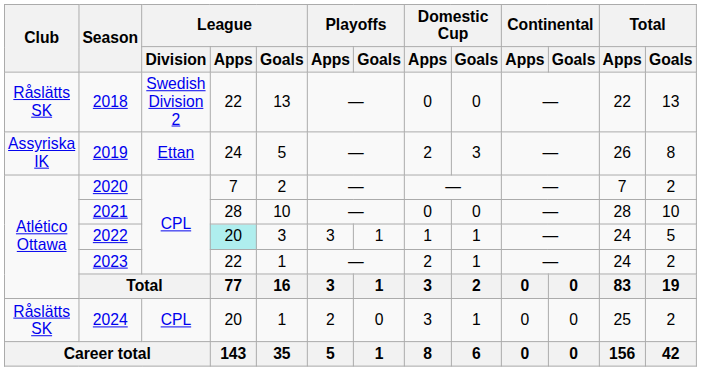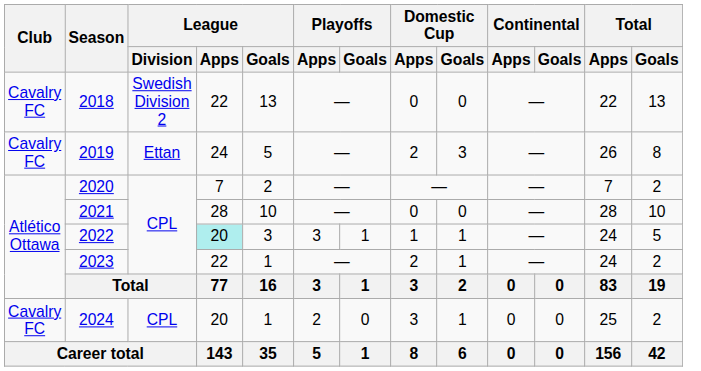 <table class="wikitable" style="text-align: center">
 <tr>
 <th rowspan="2">Club</th>
 <th rowspan="2">Season</th>
 <th colspan="3">League</th>
 <th colspan="2">Playoffs</th>
 <th colspan="2">Domestic Cup</th>
 <th colspan="2">Continental</th>
 <th colspan="2">Total</th>
 </tr>
 <tr>
 <th>Division</th>
 <th>Apps</th>
 <th>Goals</th>
 <th>Apps</th>
 <th>Goals</th>
 <th>Apps</th>
 <th>Goals</th>
 <th>Apps</th>
 <th>Goals</th>
 <th>Apps</th>
 <th>Goals</th>
 </tr>
 <tr>
-<td><a href='#'>Råslätts SK</a></td>
+<td><a href='#'>Cavalry FC</a></td>
 <td><a href='#'>2018</a></td>
 <td><a href='#'>Swedish Division 2</a></td>
 <td>22</td>
 <td>13</td>
 <td colspan="2">—</td>
 <td>0</td>
 <td>0</td>
 <td colspan="2">—</td>
 <td>22</td>
 <td>13</td>
 </tr>
 <tr>
-<td><a href='#'>Assyriska IK</a></td>
+<td><a href='#'>Cavalry FC</a></td>
 <td><a href='#'>2019</a></td>
 <td><a href='#'>Ettan</a></td>
 <td>24</td>
 <td>5</td>
 <td colspan="2">—</td>
 <td>2</td>
 <td>3</td>
 <td colspan="2">—</td>
 <td>26</td>
 <td>8</td>
 </tr>
 <tr>
 <td rowspan=5><a href='#'>Atlético Ottawa</a></td>
 <td><a href='#'>2020</a></td>
 <td rowspan=4><a href='#'>CPL</a></td>
 <td>7</td>
 <td>2</td>
 <td colspan="2">—</td>
 <td colspan="2">—</td>
 <td colspan="2">—</td>
 <td>7</td>
 <td>2</td>
 </tr>
 <tr>
 <td><a href='#'>2021</a></td>
 <td>28</td>
 <td>10</td>
 <td colspan="2">—</td>
 <td>0</td>
 <td>0</td>
 <td colspan="2">—</td>
 <td>28</td>
 <td>10</td>
 </tr>
 <tr>
 <td><a href='#'>2022</a></td>
 <td style="background: paleturquoise;">20</td>
 <td>3</td>
 <td>3</td>
 <td>1</td>
 <td>1</td>
 <td>1</td>
 <td colspan="2">—</td>
 <td>24</td>
 <td>5</td>
 </tr>
 <tr>
 <td><a href='#'>2023</a></td>
 <td>22</td>
 <td>1</td>
 <td colspan="2">—</td>
 <td>2</td>
 <td>1</td>
 <td colspan="2">—</td>
 <td>24</td>
 <td>2</td>
 </tr>
 <tr>
 <th colspan="2">Total</th>
 <th>77</th>
 <th>16</th>
 <th>3</th>
 <th>1</th>
 <th>3</th>
 <th>2</th>
 <th>0</th>
 <th>0</th>
 <th>83</th>
 <th>19</th>
 </tr>
 <tr>
-<td><a href='#'>Råslätts SK</a></td>
+<td><a href='#'>Cavalry FC</a></td>
 <td><a href='#'>2024</a></td>
 <td><a href='#'>CPL</a></td>
 <td>20</td>
 <td>1</td>
 <td>2</td>
 <td>0</td>
 <td>3</td>
 <td>1</td>
 <td>0</td>
 <td>0</td>
 <td>25</td>
 <td>2</td>
 </tr>
 <tr>
 <th colspan="3">Career total</th>
 <th>143</th>
 <th>35</th>
 <th>5</th>
 <th>1</th>
 <th>8</th>
 <th>6</th>
 <th>0</th>
 <th>0</th>
 <th>156</th>
 <th>42</th>
 </tr>
 </table>
